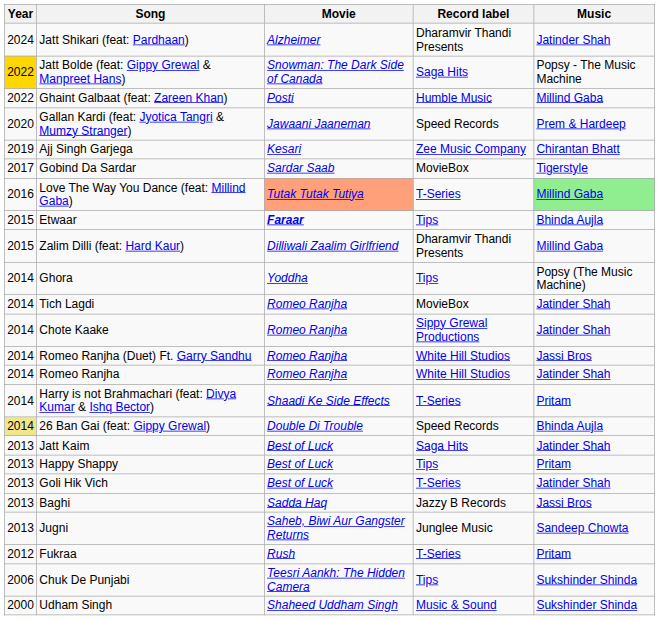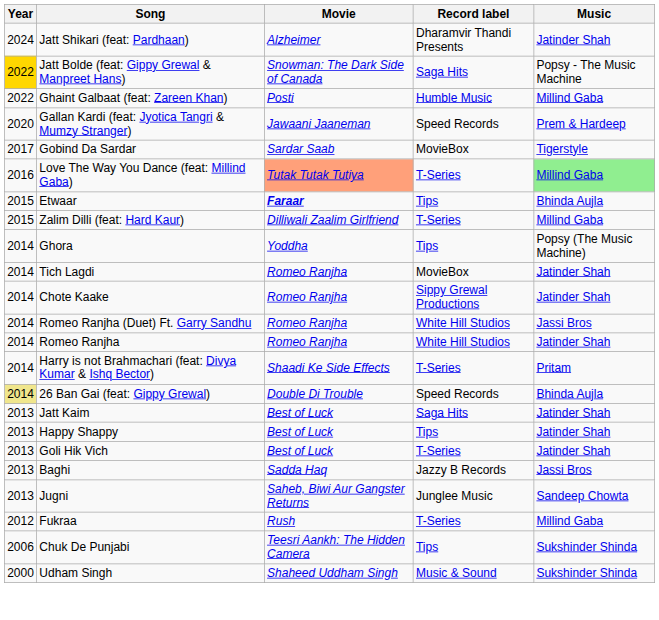 <table class=wikitable>
 <tr>
 <th>Year</th>
 <th>Song</th>
 <th>Movie</th>
 <th>Record label</th>
 <th>Music</th>
 </tr>
 <tr>
 <td>2024</td>
 <td>Jatt Shikari (feat: <a href='#'>Pardhaan</a>)</td>
 <td><em><a href='#'>Alzheimer</a></em></td>
 <td>Dharamvir Thandi Presents</td>
 <td><a href='#'>Jatinder Shah</a></td>
 </tr>
 <tr>
 <td style="background: gold;">2022</td>
 <td>Jatt Bolde (feat: <a href='#'>Gippy Grewal</a> & <a href='#'>Manpreet Hans</a>)</td>
 <td><em><a href='#'>Snowman: The Dark Side of Canada</a></em></td>
 <td><a href='#'>Saga Hits</a></td>
 <td>Popsy - The Music Machine</td>
 </tr>
 <tr>
 <td>2022</td>
 <td>Ghaint Galbaat (feat: <a href='#'>Zareen Khan</a>)</td>
 <td><em><a href='#'>Posti</a></em></td>
 <td><a href='#'>Humble Music</a></td>
 <td><a href='#'>Millind Gaba</a></td>
 </tr>
 <tr>
 <td>2020</td>
 <td>Gallan Kardi (feat: <a href='#'>Jyotica Tangri</a> & <a href='#'>Mumzy Stranger</a>)</td>
 <td><em><a href='#'>Jawaani Jaaneman</a></em></td>
 <td>Speed Records</td>
 <td><a href='#'>Prem & Hardeep</a></td>
 </tr>
 <tr>
-<td>2019</td>
-<td>Ajj Singh Garjega</td>
-<td><em><a href='#'>Kesari</a></em></td>
-<td><a href='#'>Zee Music Company</a></td>
-<td><a href='#'>Chirantan Bhatt</a></td>
-</tr>
-<tr>
 <td>2017</td>
 <td>Gobind Da Sardar</td>
 <td><em><a href='#'>Sardar Saab</a></em></td>
 <td MovieBox Birmingham Ltd>MovieBox</td>
 <td><a href='#'>Tigerstyle</a></td>
 </tr>
 <tr>
 <td>2016</td>
 <td>Love The Way You Dance (feat: <a href='#'>Millind Gaba</a>)</td>
 <td style="background: lightsalmon;"><em><a href='#'>Tutak Tutak Tutiya</a></em></td>
 <td><a href='#'>T-Series</a></td>
 <td style="background: lightgreen;"><a href='#'>Millind Gaba</a></td>
 </tr>
 <tr>
 <td>2015</td>
 <td>Etwaar</td>
 <td><strong><em><a href='#'>Faraar</a></em></strong></td>
 <td><a href='#'>Tips</a></td>
 <td><a href='#'>Bhinda Aujla</a></td>
 </tr>
 <tr>
 <td>2015</td>
 <td>Zalim Dilli (feat: <a href='#'>Hard Kaur</a>)</td>
 <td><em><a href='#'>Dilliwali Zaalim Girlfriend</a></em></td>
-<td>Dharamvir Thandi Presents</td>
+<td><a href='#'>T-Series</a></td>
 <td><a href='#'>Millind Gaba</a></td>
 </tr>
 <tr>
 <td>2014</td>
 <td>Ghora</td>
 <td><em><a href='#'>Yoddha</a></em></td>
 <td><a href='#'>Tips</a></td>
 <td>Popsy (The Music Machine)</td>
 </tr>
 <tr>
 <td>2014</td>
 <td>Tich Lagdi</td>
 <td><em><a href='#'>Romeo Ranjha</a></em></td>
 <td MovieBox Birmingham Ltd>MovieBox</td>
 <td><a href='#'>Jatinder Shah</a></td>
 </tr>
 <tr>
 <td>2014</td>
 <td>Chote Kaake</td>
 <td><em><a href='#'>Romeo Ranjha</a></em></td>
 <td><a href='#'>Sippy Grewal Productions</a></td>
 <td><a href='#'>Jatinder Shah</a></td>
 </tr>
 <tr>
 <td>2014</td>
 <td>Romeo Ranjha (Duet) Ft. <a href='#'>Garry Sandhu</a></td>
 <td><em><a href='#'>Romeo Ranjha</a></em></td>
 <td><a href='#'>White Hill Studios</a></td>
 <td><a href='#'>Jassi Bros</a></td>
 </tr>
 <tr>
 <td>2014</td>
 <td>Romeo Ranjha</td>
 <td><em><a href='#'>Romeo Ranjha</a></em></td>
 <td><a href='#'>White Hill Studios</a></td>
 <td><a href='#'>Jatinder Shah</a></td>
 </tr>
 <tr>
 <td>2014</td>
 <td>Harry is not Brahmachari (feat: <a href='#'>Divya Kumar</a> & <a href='#'>Ishq Bector</a>)</td>
 <td><em><a href='#'>Shaadi Ke Side Effects</a></em></td>
 <td><a href='#'>T-Series</a></td>
 <td><a href='#'>Pritam</a></td>
 </tr>
 <tr>
 <td style="background: khaki;">2014</td>
 <td>26 Ban Gai (feat: <a href='#'>Gippy Grewal</a>)</td>
 <td><em><a href='#'>Double Di Trouble</a></em></td>
 <td>Speed Records</td>
 <td><a href='#'>Bhinda Aujla</a></td>
 </tr>
 <tr>
 <td>2013</td>
 <td>Jatt Kaim</td>
 <td><em><a href='#'>Best of Luck</a></em></td>
 <td><a href='#'>Saga Hits</a></td>
 <td><a href='#'>Jatinder Shah</a></td>
 </tr>
 <tr>
 <td>2013</td>
 <td>Happy Shappy</td>
 <td><em><a href='#'>Best of Luck</a></em></td>
 <td><a href='#'>Tips</a></td>
-<td><a href='#'>Pritam</a></td>
+<td><a href='#'>Jatinder Shah</a></td>
 </tr>
 <tr>
 <td>2013</td>
 <td>Goli Hik Vich</td>
 <td><em><a href='#'>Best of Luck</a></em></td>
 <td><a href='#'>T-Series</a></td>
 <td><a href='#'>Jatinder Shah</a></td>
 </tr>
 <tr>
 <td>2013</td>
 <td>Baghi</td>
 <td><em><a href='#'>Sadda Haq</a></em></td>
 <td>Jazzy B Records</td>
 <td><a href='#'>Jassi Bros</a></td>
 </tr>
 <tr>
 <td>2013</td>
 <td>Jugni</td>
 <td><em><a href='#'>Saheb, Biwi Aur Gangster Returns</a></em></td>
 <td>Junglee Music</td>
 <td><a href='#'>Sandeep Chowta</a></td>
 </tr>
 <tr>
 <td>2012</td>
 <td>Fukraa</td>
 <td><em><a href='#'>Rush</a></em></td>
 <td><a href='#'>T-Series</a></td>
-<td><a href='#'>Pritam</a></td>
+<td><a href='#'>Millind Gaba</a></td>
 </tr>
 <tr>
 <td>2006</td>
 <td>Chuk De Punjabi</td>
 <td><em><a href='#'>Teesri Aankh: The Hidden Camera</a></em></td>
 <td><a href='#'>Tips</a></td>
 <td><a href='#'>Sukshinder Shinda</a></td>
 </tr>
 <tr>
 <td>2000</td>
 <td>Udham Singh</td>
 <td><em><a href='#'>Shaheed Uddham Singh</a></em></td>
 <td><a href='#'>Music & Sound</a></td>
 <td><a href='#'>Sukshinder Shinda</a></td>
 </tr>
 </table>
